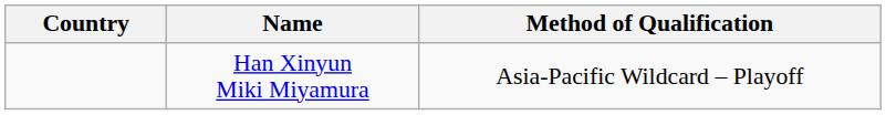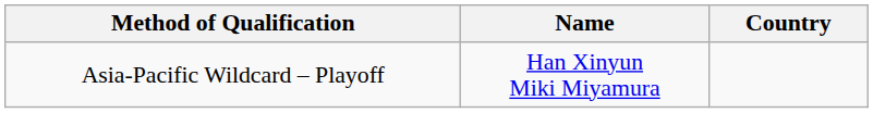 <table class="wikitable" style="text-align: center;">
 <tr>
+<th width=300>Method of Qualification</th>
+<th width=160>Name</th>
 <th style="width:100px;">Country</th>
-<th width=160>Name</th>
-<th width=300>Method of Qualification</th>
 </tr>
 <tr>
+<td>Asia-Pacific Wildcard – Playoff</td>
+<td><a href='#'>Han Xinyun</a> <br> <a href='#'>Miki Miyamura</a></td>
 <td> <br> </td>
-<td><a href='#'>Han Xinyun</a> <br> <a href='#'>Miki Miyamura</a></td>
-<td>Asia-Pacific Wildcard – Playoff</td>
 </tr>
 </table>
